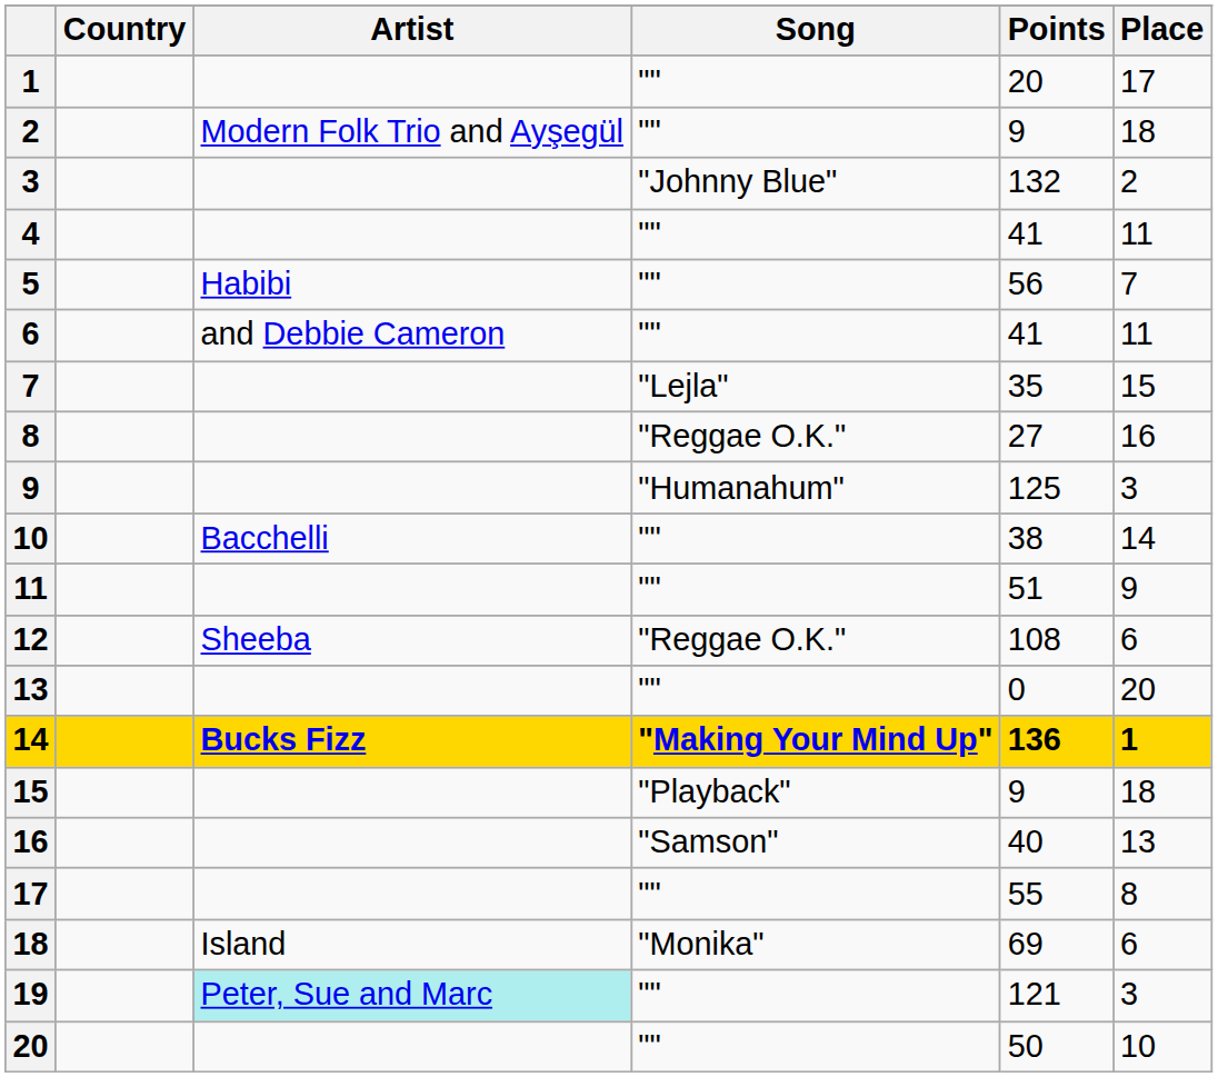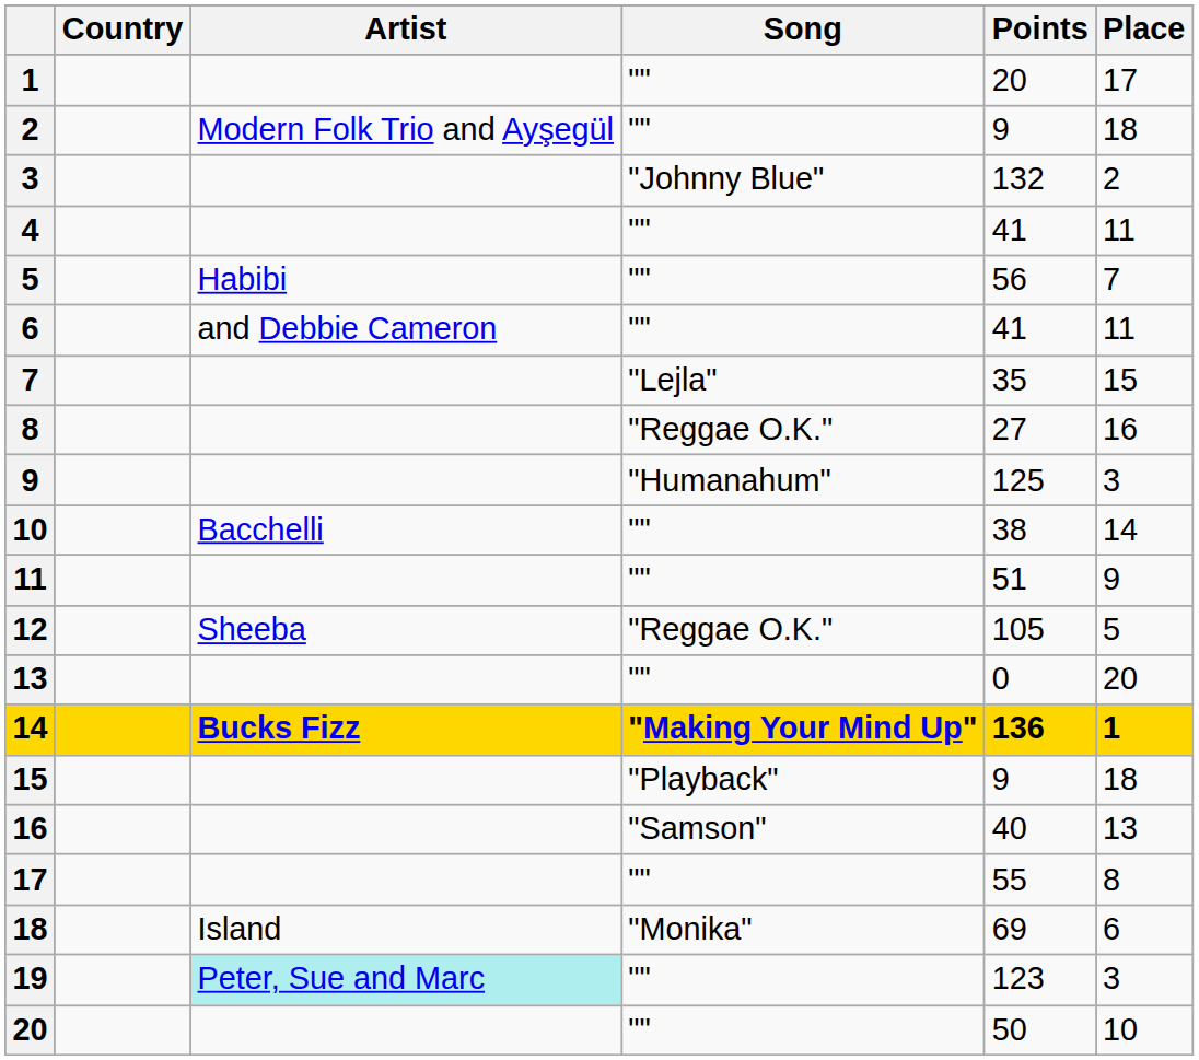 <table class="sortable wikitable plainrowheaders">
 <tr>
 </tr>
 <tr>
 <th scope="col"></th>
 <th scope="col">Country</th>
 <th scope="col">Artist</th>
 <th scope="col">Song</th>
 <th scope="col">Points</th>
 <th scope="col">Place</th>
 </tr>
 <tr>
 <th scope="row" style="text-align:center;">1</th>
 <td></td>
 <td></td>
 <td>""</td>
 <td>20</td>
 <td>17</td>
 </tr>
 <tr>
 <th scope="row" style="text-align:center;">2</th>
 <td></td>
 <td><a href='#'>Modern Folk Trio</a> and <a href='#'>Ayşegül</a></td>
 <td>""</td>
 <td>9</td>
 <td>18</td>
 </tr>
 <tr>
 <th scope="row" style="text-align:center;">3</th>
 <td></td>
 <td></td>
 <td>"Johnny Blue"</td>
 <td>132</td>
 <td>2</td>
 </tr>
 <tr>
 <th scope="row" style="text-align:center;">4</th>
 <td></td>
 <td></td>
 <td>""</td>
 <td>41</td>
 <td>11</td>
 </tr>
 <tr>
 <th scope="row" style="text-align:center;">5</th>
 <td></td>
 <td><a href='#'>Habibi</a></td>
 <td>""</td>
 <td>56</td>
 <td>7</td>
 </tr>
 <tr>
 <th scope="row" style="text-align:center;">6</th>
 <td></td>
 <td> and <a href='#'>Debbie Cameron</a></td>
 <td>""</td>
 <td>41</td>
 <td>11</td>
 </tr>
 <tr>
 <th scope="row" style="text-align:center;">7</th>
 <td></td>
 <td></td>
 <td>"Lejla"</td>
 <td>35</td>
 <td>15</td>
 </tr>
 <tr>
 <th scope="row" style="text-align:center;">8</th>
 <td></td>
 <td></td>
 <td>"Reggae O.K."</td>
 <td>27</td>
 <td>16</td>
 </tr>
 <tr>
 <th scope="row" style="text-align:center;">9</th>
 <td></td>
 <td></td>
 <td>"Humanahum"</td>
 <td>125</td>
 <td>3</td>
 </tr>
 <tr>
 <th scope="row" style="text-align:center;">10</th>
 <td></td>
 <td><a href='#'>Bacchelli</a></td>
 <td>""</td>
 <td>38</td>
 <td>14</td>
 </tr>
 <tr>
 <th scope="row" style="text-align:center;">11</th>
 <td></td>
 <td></td>
 <td>""</td>
 <td>51</td>
 <td>9</td>
 </tr>
 <tr>
 <th scope="row" style="text-align:center;">12</th>
 <td></td>
 <td><a href='#'>Sheeba</a></td>
 <td>"Reggae O.K."</td>
-<td>108</td>
-<td>6</td>
+<td>105</td>
+<td>5</td>
 </tr>
 <tr>
 <th scope="row" style="text-align:center;">13</th>
 <td></td>
 <td></td>
 <td>""</td>
 <td>0</td>
 <td>20</td>
 </tr>
 <tr style="font-weight:bold; background:gold;">
 <th scope="row" style="text-align:center; font-weight:bold; background:gold;">14</th>
 <td></td>
 <td><a href='#'>Bucks Fizz</a></td>
 <td>"<a href='#'>Making Your Mind Up</a>"</td>
 <td>136</td>
 <td>1</td>
 </tr>
 <tr>
 <th scope="row" style="text-align:center;">15</th>
 <td></td>
 <td></td>
 <td>"Playback"</td>
 <td>9</td>
 <td>18</td>
 </tr>
 <tr>
 <th scope="row" style="text-align:center;">16</th>
 <td></td>
 <td></td>
 <td>"Samson"</td>
 <td>40</td>
 <td>13</td>
 </tr>
 <tr>
 <th scope="row" style="text-align:center;">17</th>
 <td></td>
 <td></td>
 <td>""</td>
 <td>55</td>
 <td>8</td>
 </tr>
 <tr>
 <th scope="row" style="text-align:center;">18</th>
 <td></td>
 <td>Island</td>
 <td>"Monika"</td>
 <td>69</td>
 <td>6</td>
 </tr>
 <tr>
 <th scope="row" style="text-align:center;">19</th>
 <td></td>
 <td style="background: paleturquoise;"><a href='#'>Peter, Sue and Marc</a></td>
 <td>""</td>
-<td>121</td>
+<td>123</td>
 <td>3</td>
 </tr>
 <tr>
 <th scope="row" style="text-align:center;">20</th>
 <td></td>
 <td></td>
 <td>""</td>
 <td>50</td>
 <td>10</td>
 </tr>
 </table>
